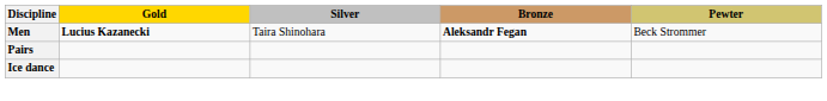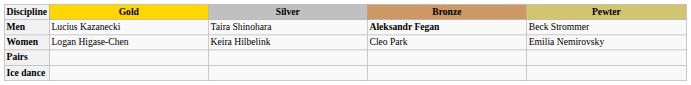 <table class="wikitable unsortable" style="text-align:left; width:90%">
 <tr>
 <th scope="col">Discipline</th>
 <td scope="col" style="text-align:center; width:25%; background:gold"><strong>Gold</strong></td>
 <td scope="col" style="text-align:center; width:25%; background:silver"><strong>Silver</strong></td>
 <td scope="col" style="text-align:center; width:25%; background:#c96"><strong>Bronze</strong></td>
 <td scope="col" style="text-align:center; width:25%; background:#d1c571"><strong>Pewter</strong></td>
 </tr>
 <tr>
 <th scope="row" style="text-align:left">Men</th>
-<td><strong>Lucius Kazanecki</strong></td>
+<td>Lucius Kazanecki</td>
 <td>Taira Shinohara</td>
 <td><strong>Aleksandr Fegan</strong></td>
 <td>Beck Strommer</td>
+</tr>
+<tr>
+<th scope="row" style="text-align:left">Women</th>
+<td>Logan Higase-Chen</td>
+<td>Keira Hilbelink</td>
+<td>Cleo Park</td>
+<td>Emilia Nemirovsky</td>
 </tr>
 <tr>
 <th scope="row" style="text-align:left">Pairs</th>
 <td></td>
 <td></td>
 <td></td>
 <td></td>
 </tr>
 <tr>
 <th scope="row" style="text-align:left">Ice dance</th>
 <td></td>
 <td></td>
 <td></td>
 <td></td>
 </tr>
 </table>
